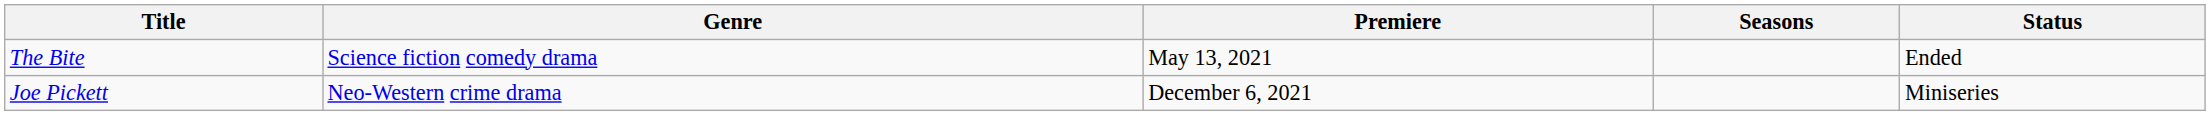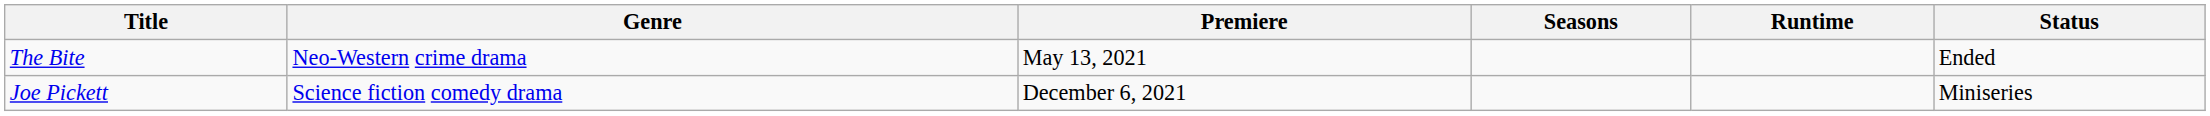 <table class="wikitable sortable" style="width:100%">
 <tr>
 <th>Title</th>
 <th>Genre</th>
 <th>Premiere</th>
 <th>Seasons</th>
+<th>Runtime</th>
 <th>Status</th>
 </tr>
 <tr>
 <td><em><a href='#'>The Bite</a></em></td>
-<td><a href='#'>Science fiction</a> <a href='#'>comedy drama</a></td>
+<td><a href='#'>Neo-Western</a> <a href='#'>crime drama</a></td>
 <td>May 13, 2021</td>
+<td></td>
 <td></td>
 <td>Ended</td>
 </tr>
 <tr>
 <td><em><a href='#'>Joe Pickett</a></em></td>
-<td><a href='#'>Neo-Western</a> <a href='#'>crime drama</a></td>
+<td><a href='#'>Science fiction</a> <a href='#'>comedy drama</a></td>
 <td>December 6, 2021</td>
+<td></td>
 <td></td>
 <td>Miniseries</td>
 </tr>
 </table>
